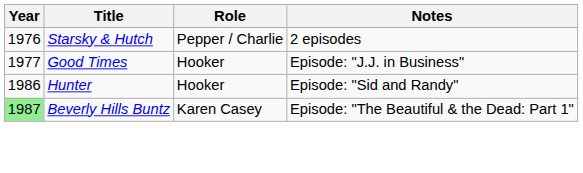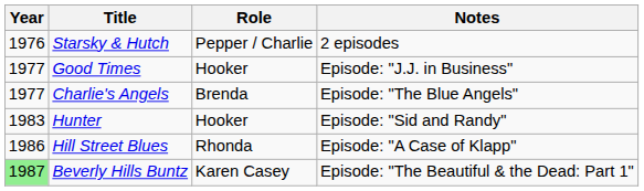 <table class="wikitable sortable">
 <tr>
 <th>Year</th>
 <th>Title</th>
 <th>Role</th>
 <th>Notes</th>
 </tr>
 <tr>
 <td>1976</td>
 <td><em><a href='#'>Starsky & Hutch</a></em></td>
 <td>Pepper / Charlie</td>
 <td>2 episodes</td>
 </tr>
 <tr>
 <td>1977</td>
 <td><em><a href='#'>Good Times</a></em></td>
 <td>Hooker</td>
 <td>Episode: "J.J. in Business"</td>
 </tr>
 <tr>
-<td>1986</td>
+<td>1977</td>
+<td><em><a href='#'>Charlie's Angels</a></em></td>
+<td>Brenda</td>
+<td>Episode: "The Blue Angels"</td>
+</tr>
+<tr>
+<td>1983</td>
 <td><a href='#'><em>Hunter</em></a></td>
 <td>Hooker</td>
 <td>Episode: "Sid and Randy"</td>
+</tr>
+<tr>
+<td>1986</td>
+<td><em><a href='#'>Hill Street Blues</a></em></td>
+<td>Rhonda</td>
+<td>Episode: "A Case of Klapp"</td>
 </tr>
 <tr>
 <td style="background: lightgreen;">1987</td>
 <td><em><a href='#'>Beverly Hills Buntz</a></em></td>
 <td>Karen Casey</td>
 <td>Episode: "The Beautiful & the Dead: Part 1"</td>
 </tr>
 </table>
